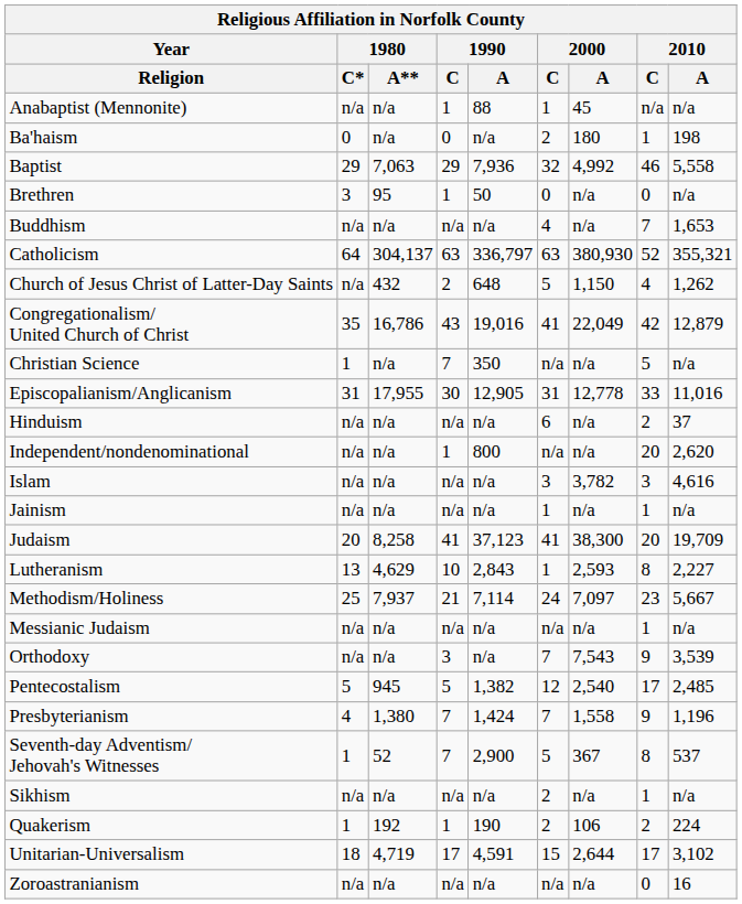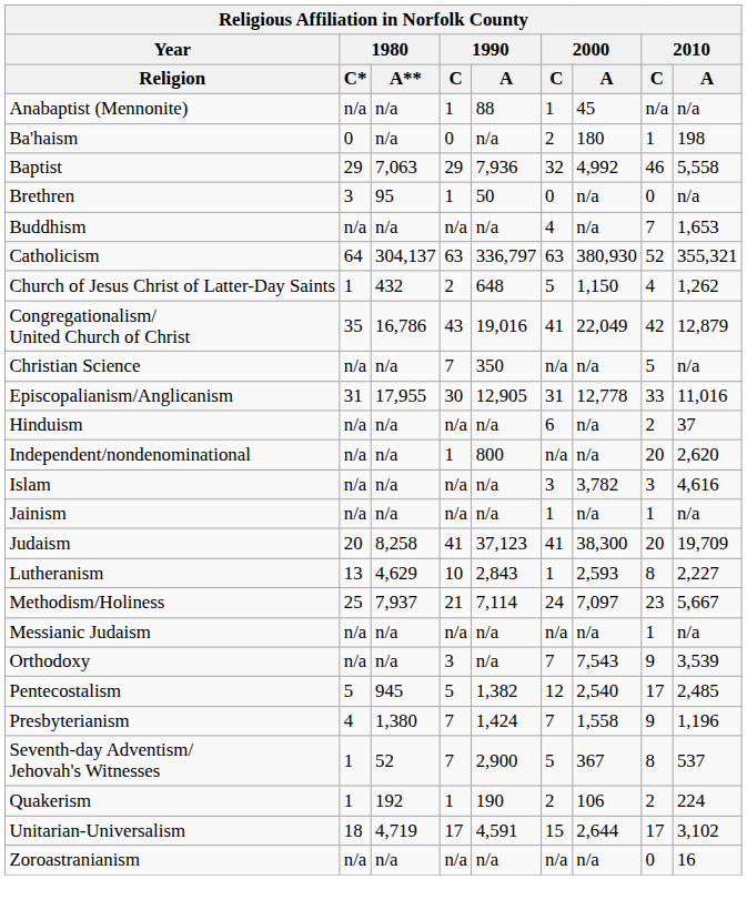 <table class="wikitable">
 <tr>
 <th colspan="9">Religious Affiliation in Norfolk County</th>
 </tr>
 <tr>
 <th>Year</th>
 <th colspan="2">1980</th>
 <th colspan="2">1990</th>
 <th colspan="2">2000</th>
 <th colspan="2">2010</th>
 </tr>
 <tr>
 <th>Religion</th>
 <th>C*</th>
 <th>A**</th>
 <th>C</th>
 <th>A</th>
 <th>C</th>
 <th>A</th>
 <th>C</th>
 <th>A</th>
 </tr>
 <tr>
 <td>Anabaptist (Mennonite)</td>
 <td>n/a</td>
 <td>n/a</td>
 <td>1</td>
 <td>88</td>
 <td>1</td>
 <td>45</td>
 <td>n/a</td>
 <td>n/a</td>
 </tr>
 <tr>
 <td>Ba'haism</td>
 <td>0</td>
 <td>n/a</td>
 <td>0</td>
 <td>n/a</td>
 <td>2</td>
 <td>180</td>
 <td>1</td>
 <td>198</td>
 </tr>
 <tr>
 <td>Baptist</td>
 <td>29</td>
 <td>7,063</td>
 <td>29</td>
 <td>7,936</td>
 <td>32</td>
 <td>4,992</td>
 <td>46</td>
 <td>5,558</td>
 </tr>
 <tr>
 <td>Brethren</td>
 <td>3</td>
 <td>95</td>
 <td>1</td>
 <td>50</td>
 <td>0</td>
 <td>n/a</td>
 <td>0</td>
 <td>n/a</td>
 </tr>
 <tr>
 <td>Buddhism</td>
 <td>n/a</td>
 <td>n/a</td>
 <td>n/a</td>
 <td>n/a</td>
 <td>4</td>
 <td>n/a</td>
 <td>7</td>
 <td>1,653</td>
 </tr>
 <tr>
 <td>Catholicism</td>
 <td>64</td>
 <td>304,137</td>
 <td>63</td>
 <td>336,797</td>
 <td>63</td>
 <td>380,930</td>
 <td>52</td>
 <td>355,321</td>
 </tr>
 <tr>
 <td>Church of Jesus Christ of Latter-Day Saints</td>
-<td>n/a</td>
+<td>1</td>
 <td>432</td>
 <td>2</td>
 <td>648</td>
 <td>5</td>
 <td>1,150</td>
 <td>4</td>
 <td>1,262</td>
 </tr>
 <tr>
 <td>Congregationalism/<br>United Church of Christ</td>
 <td>35</td>
 <td>16,786</td>
 <td>43</td>
 <td>19,016</td>
 <td>41</td>
 <td>22,049</td>
 <td>42</td>
 <td>12,879</td>
 </tr>
 <tr>
 <td>Christian Science</td>
-<td>1</td>
+<td>n/a</td>
 <td>n/a</td>
 <td>7</td>
 <td>350</td>
 <td>n/a</td>
 <td>n/a</td>
 <td>5</td>
 <td>n/a</td>
 </tr>
 <tr>
 <td>Episcopalianism/Anglicanism</td>
 <td>31</td>
 <td>17,955</td>
 <td>30</td>
 <td>12,905</td>
 <td>31</td>
 <td>12,778</td>
 <td>33</td>
 <td>11,016</td>
 </tr>
 <tr>
 <td>Hinduism</td>
 <td>n/a</td>
 <td>n/a</td>
 <td>n/a</td>
 <td>n/a</td>
 <td>6</td>
 <td>n/a</td>
 <td>2</td>
 <td>37</td>
 </tr>
 <tr>
 <td>Independent/nondenominational</td>
 <td>n/a</td>
 <td>n/a</td>
 <td>1</td>
 <td>800</td>
 <td>n/a</td>
 <td>n/a</td>
 <td>20</td>
 <td>2,620</td>
 </tr>
 <tr>
 <td>Islam</td>
 <td>n/a</td>
 <td>n/a</td>
 <td>n/a</td>
 <td>n/a</td>
 <td>3</td>
 <td>3,782</td>
 <td>3</td>
 <td>4,616</td>
 </tr>
 <tr>
 <td>Jainism</td>
 <td>n/a</td>
 <td>n/a</td>
 <td>n/a</td>
 <td>n/a</td>
 <td>1</td>
 <td>n/a</td>
 <td>1</td>
 <td>n/a</td>
 </tr>
 <tr>
 <td>Judaism</td>
 <td>20</td>
 <td>8,258</td>
 <td>41</td>
 <td>37,123</td>
 <td>41</td>
 <td>38,300</td>
 <td>20</td>
 <td>19,709</td>
 </tr>
 <tr>
 <td>Lutheranism</td>
 <td>13</td>
 <td>4,629</td>
 <td>10</td>
 <td>2,843</td>
 <td>1</td>
 <td>2,593</td>
 <td>8</td>
 <td>2,227</td>
 </tr>
 <tr>
 <td>Methodism/Holiness</td>
 <td>25</td>
 <td>7,937</td>
 <td>21</td>
 <td>7,114</td>
 <td>24</td>
 <td>7,097</td>
 <td>23</td>
 <td>5,667</td>
 </tr>
 <tr>
 <td>Messianic Judaism</td>
 <td>n/a</td>
 <td>n/a</td>
 <td>n/a</td>
 <td>n/a</td>
 <td>n/a</td>
 <td>n/a</td>
 <td>1</td>
 <td>n/a</td>
 </tr>
 <tr>
 <td>Orthodoxy</td>
 <td>n/a</td>
 <td>n/a</td>
 <td>3</td>
 <td>n/a</td>
 <td>7</td>
 <td>7,543</td>
 <td>9</td>
 <td>3,539</td>
 </tr>
 <tr>
 <td>Pentecostalism</td>
 <td>5</td>
 <td>945</td>
 <td>5</td>
 <td>1,382</td>
 <td>12</td>
 <td>2,540</td>
 <td>17</td>
 <td>2,485</td>
 </tr>
 <tr>
 <td>Presbyterianism</td>
 <td>4</td>
 <td>1,380</td>
 <td>7</td>
 <td>1,424</td>
 <td>7</td>
 <td>1,558</td>
 <td>9</td>
 <td>1,196</td>
 </tr>
 <tr>
 <td>Seventh-day Adventism/<br>Jehovah's Witnesses</td>
 <td>1</td>
 <td>52</td>
 <td>7</td>
 <td>2,900</td>
 <td>5</td>
 <td>367</td>
 <td>8</td>
 <td>537</td>
 </tr>
 <tr>
-<td>Sikhism</td>
-<td>n/a</td>
-<td>n/a</td>
-<td>n/a</td>
-<td>n/a</td>
-<td>2</td>
-<td>n/a</td>
-<td>1</td>
-<td>n/a</td>
-</tr>
-<tr>
 <td>Quakerism</td>
 <td>1</td>
 <td>192</td>
 <td>1</td>
 <td>190</td>
 <td>2</td>
 <td>106</td>
 <td>2</td>
 <td>224</td>
 </tr>
 <tr>
 <td>Unitarian-Universalism</td>
 <td>18</td>
 <td>4,719</td>
 <td>17</td>
 <td>4,591</td>
 <td>15</td>
 <td>2,644</td>
 <td>17</td>
 <td>3,102</td>
 </tr>
 <tr>
 <td>Zoroastranianism</td>
 <td>n/a</td>
 <td>n/a</td>
 <td>n/a</td>
 <td>n/a</td>
 <td>n/a</td>
 <td>n/a</td>
 <td>0</td>
 <td>16</td>
 </tr>
 </table>
